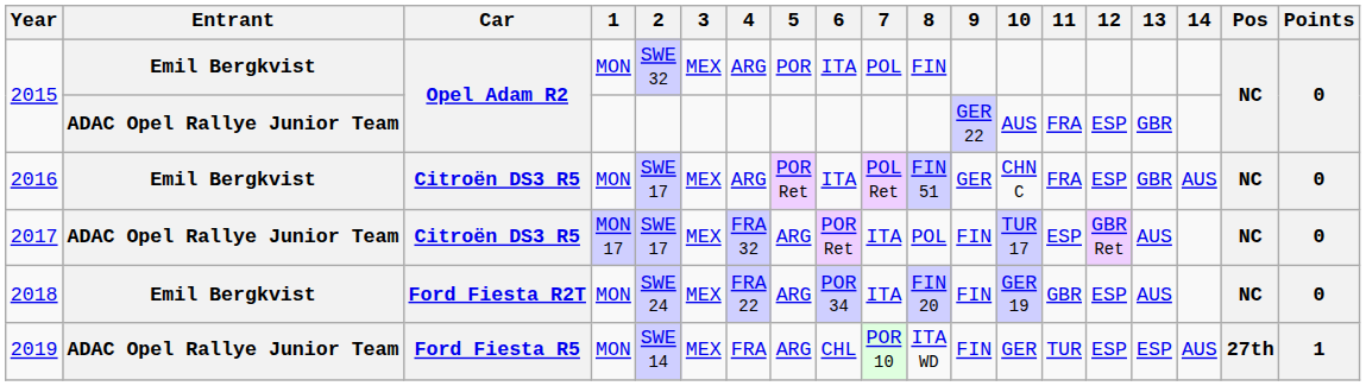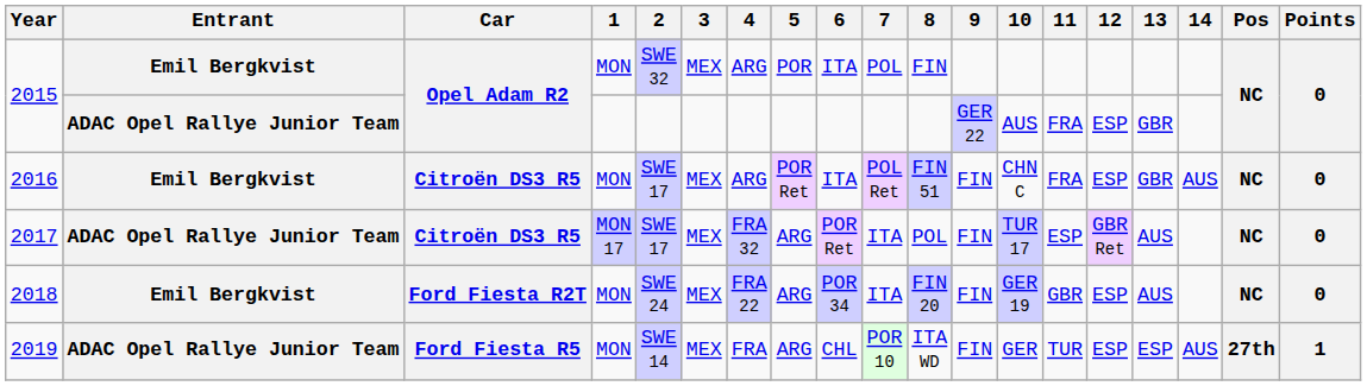 <table class="wikitable" style="text-align:center; font-size:90%">
 <tr>
 <th>Year</th>
 <th>Entrant</th>
 <th>Car</th>
 <th>1</th>
 <th>2</th>
 <th>3</th>
 <th>4</th>
 <th>5</th>
 <th>6</th>
 <th>7</th>
 <th>8</th>
 <th>9</th>
 <th>10</th>
 <th>11</th>
 <th>12</th>
 <th>13</th>
 <th>14</th>
 <th>Pos</th>
 <th>Points</th>
 </tr>
 <tr>
 <td rowspan="2"><a href='#'>2015</a></td>
 <th>Emil Bergkvist</th>
 <th rowspan="2"><a href='#'>Opel Adam R2</a></th>
 <td><a href='#'>MON</a></td>
 <td style="background:#CFCFFF;"><a href='#'>SWE</a><br><small>32</small></td>
 <td><a href='#'>MEX</a></td>
 <td><a href='#'>ARG</a></td>
 <td><a href='#'>POR</a></td>
 <td><a href='#'>ITA</a></td>
 <td><a href='#'>POL</a></td>
 <td><a href='#'>FIN</a></td>
 <td></td>
 <td></td>
 <td></td>
 <td></td>
 <td></td>
 <td></td>
 <th rowspan="2">NC</th>
 <th rowspan="2">0</th>
 </tr>
 <tr>
 <th>ADAC Opel Rallye Junior Team</th>
 <td></td>
 <td></td>
 <td></td>
 <td></td>
 <td></td>
 <td></td>
 <td></td>
 <td></td>
 <td style="background:#CFCFFF;"><a href='#'>GER</a><br><small>22</small></td>
 <td><a href='#'>AUS</a></td>
 <td><a href='#'>FRA</a></td>
 <td><a href='#'>ESP</a></td>
 <td><a href='#'>GBR</a></td>
 <td></td>
 </tr>
 <tr>
 <td><a href='#'>2016</a></td>
 <th>Emil Bergkvist</th>
 <th><a href='#'>Citroën DS3 R5</a></th>
 <td><a href='#'>MON</a></td>
 <td style="background:#CFCFFF;"><a href='#'>SWE</a><br><small>17</small></td>
 <td><a href='#'>MEX</a></td>
 <td><a href='#'>ARG</a></td>
 <td style="background:#EFCFFF;"><a href='#'>POR</a><br><small>Ret</small></td>
 <td><a href='#'>ITA</a></td>
 <td style="background:#EFCFFF;"><a href='#'>POL</a><br><small>Ret</small></td>
 <td style="background:#CFCFFF;"><a href='#'>FIN</a><br><small>51</small></td>
-<td><a href='#'>GER</a></td>
+<td><a href='#'>FIN</a></td>
 <td><a href='#'>CHN</a><br><small>C</small></td>
 <td><a href='#'>FRA</a></td>
 <td><a href='#'>ESP</a></td>
 <td><a href='#'>GBR</a></td>
 <td><a href='#'>AUS</a></td>
 <th>NC</th>
 <th>0</th>
 </tr>
 <tr>
 <td><a href='#'>2017</a></td>
 <th>ADAC Opel Rallye Junior Team</th>
 <th><a href='#'>Citroën DS3 R5</a></th>
 <td style="background:#CFCFFF;"><a href='#'>MON</a><br><small>17</small></td>
 <td style="background:#CFCFFF;"><a href='#'>SWE</a><br><small>17</small></td>
 <td><a href='#'>MEX</a></td>
 <td style="background:#CFCFFF;"><a href='#'>FRA</a><br><small>32</small></td>
 <td><a href='#'>ARG</a></td>
 <td style="background:#EFCFFF;"><a href='#'>POR</a><br><small>Ret</small></td>
 <td><a href='#'>ITA</a></td>
 <td><a href='#'>POL</a></td>
 <td><a href='#'>FIN</a></td>
 <td style="background:#CFCFFF;"><a href='#'>TUR</a><br><small>17</small></td>
 <td><a href='#'>ESP</a></td>
 <td style="background:#EFCFFF;"><a href='#'>GBR</a><br><small>Ret</small></td>
 <td><a href='#'>AUS</a></td>
 <td></td>
 <th>NC</th>
 <th>0</th>
 </tr>
 <tr>
 <td><a href='#'>2018</a></td>
 <th>Emil Bergkvist</th>
 <th><a href='#'>Ford Fiesta R2T</a></th>
 <td><a href='#'>MON</a></td>
 <td style="background:#CFCFFF;"><a href='#'>SWE</a><br><small>24</small></td>
 <td><a href='#'>MEX</a></td>
 <td style="background:#CFCFFF;"><a href='#'>FRA</a><br><small>22</small></td>
 <td><a href='#'>ARG</a></td>
 <td style="background:#CFCFFF;"><a href='#'>POR</a><br><small>34</small></td>
 <td><a href='#'>ITA</a></td>
 <td style="background:#CFCFFF;"><a href='#'>FIN</a><br><small>20</small></td>
 <td><a href='#'>FIN</a></td>
 <td style="background:#CFCFFF;"><a href='#'>GER</a><br><small>19</small></td>
 <td><a href='#'>GBR</a></td>
 <td><a href='#'>ESP</a></td>
 <td><a href='#'>AUS</a></td>
 <td></td>
 <th>NC</th>
 <th>0</th>
 </tr>
 <tr>
 <td><a href='#'>2019</a></td>
 <th>ADAC Opel Rallye Junior Team</th>
 <th><a href='#'>Ford Fiesta R5</a></th>
 <td><a href='#'>MON</a></td>
 <td style="background:#CFCFFF;"><a href='#'>SWE</a><br><small>14</small></td>
 <td><a href='#'>MEX</a></td>
 <td><a href='#'>FRA</a></td>
 <td><a href='#'>ARG</a></td>
 <td><a href='#'>CHL</a></td>
 <td style="background:#DFFFDF;"><a href='#'>POR</a><br><small>10</small></td>
 <td><a href='#'>ITA</a><br><small>WD</small></td>
 <td><a href='#'>FIN</a></td>
 <td><a href='#'>GER</a></td>
 <td><a href='#'>TUR</a></td>
 <td><a href='#'>ESP</a></td>
 <td><a href='#'>ESP</a></td>
 <td><a href='#'>AUS</a><br></td>
 <th>27th</th>
 <th>1</th>
 </tr>
 </table>
